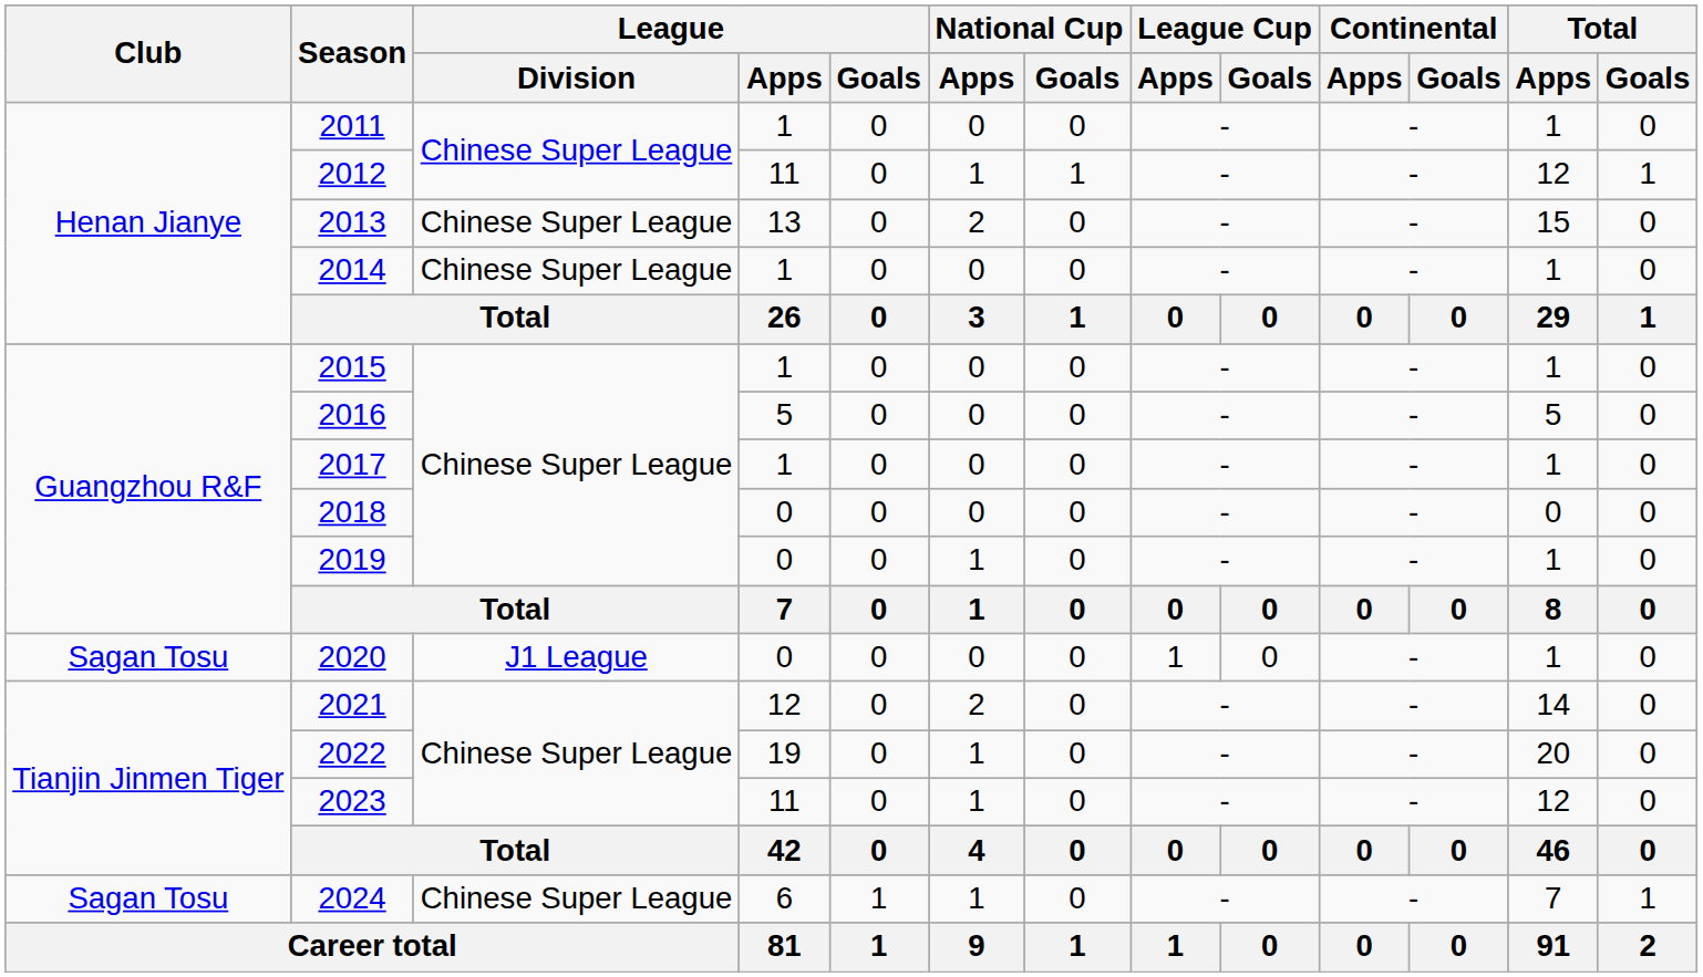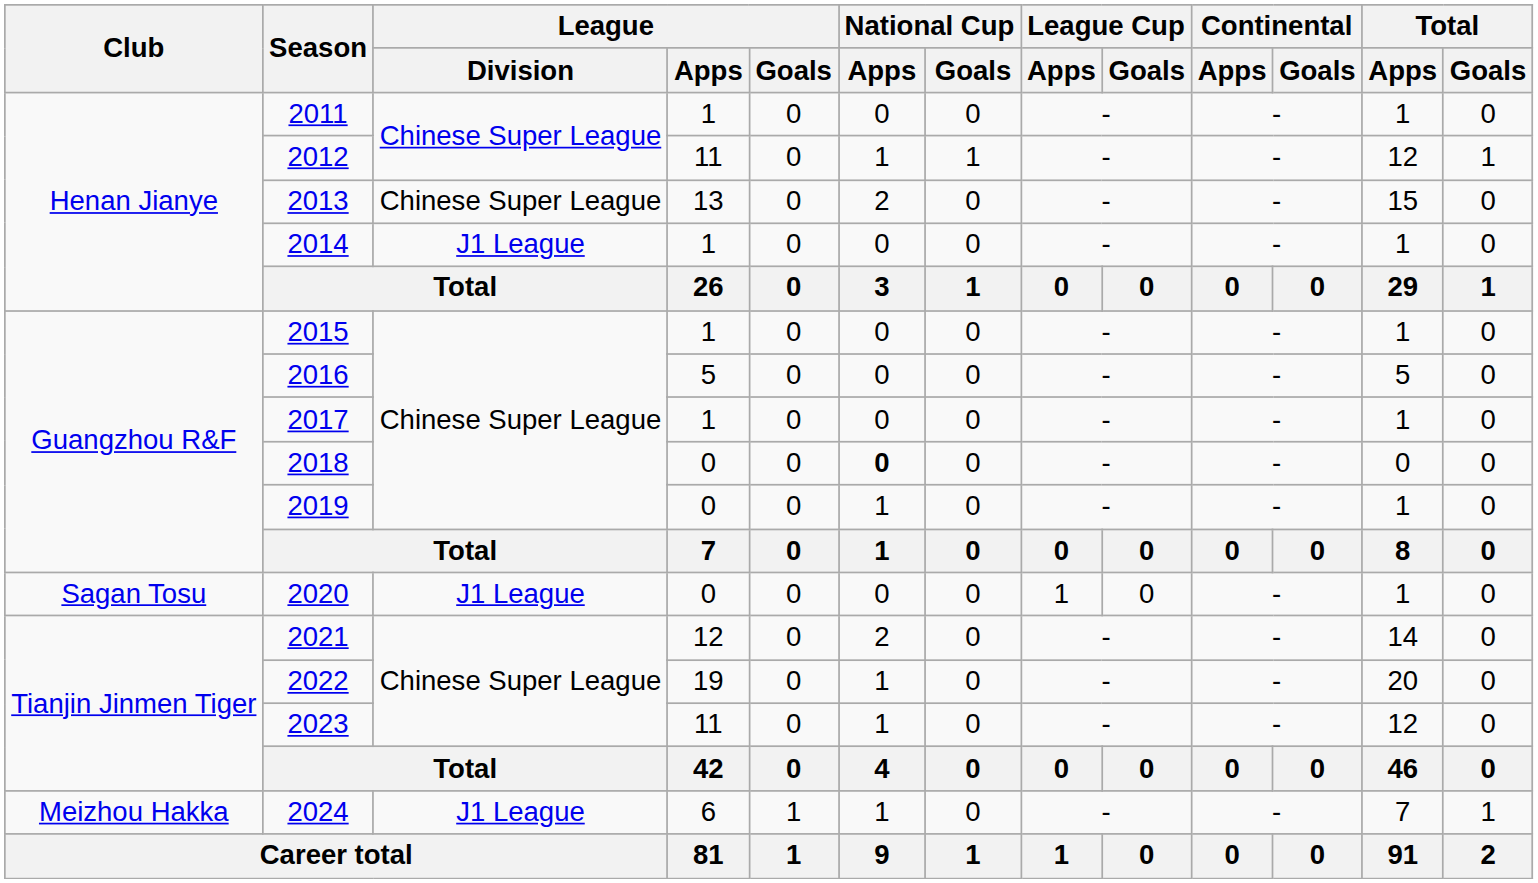 <table class="wikitable" style="text-align: center">
 <tr>
 <th rowspan="2">Club</th>
 <th rowspan="2">Season</th>
 <th colspan="3">League</th>
 <th colspan="2">National Cup</th>
 <th colspan="2">League Cup</th>
 <th colspan="2">Continental</th>
 <th colspan="2">Total</th>
 </tr>
 <tr>
 <th>Division</th>
 <th>Apps</th>
 <th>Goals</th>
 <th>Apps</th>
 <th>Goals</th>
 <th>Apps</th>
 <th>Goals</th>
 <th>Apps</th>
 <th>Goals</th>
 <th>Apps</th>
 <th>Goals</th>
 </tr>
 <tr>
 <td rowspan="5"><a href='#'>Henan Jianye</a></td>
 <td><a href='#'>2011</a></td>
 <td rowspan="2"><a href='#'>Chinese Super League</a></td>
 <td>1</td>
 <td>0</td>
 <td>0</td>
 <td>0</td>
 <td colspan="2">-</td>
 <td colspan="2">-</td>
 <td>1</td>
 <td>0</td>
 </tr>
 <tr>
 <td><a href='#'>2012</a></td>
 <td>11</td>
 <td>0</td>
 <td>1</td>
 <td>1</td>
 <td colspan="2">-</td>
 <td colspan="2">-</td>
 <td>12</td>
 <td>1</td>
 </tr>
 <tr>
 <td><a href='#'>2013</a></td>
 <td>Chinese Super League</td>
 <td>13</td>
 <td>0</td>
 <td>2</td>
 <td>0</td>
 <td colspan="2">-</td>
 <td colspan="2">-</td>
 <td>15</td>
 <td>0</td>
 </tr>
 <tr>
 <td><a href='#'>2014</a></td>
-<td>Chinese Super League</td>
+<td><a href='#'>J1 League</a></td>
 <td>1</td>
 <td>0</td>
 <td>0</td>
 <td>0</td>
 <td colspan="2">-</td>
 <td colspan="2">-</td>
 <td>1</td>
 <td>0</td>
 </tr>
 <tr>
 <th colspan="2"><strong>Total</strong></th>
 <th>26</th>
 <th>0</th>
 <th>3</th>
 <th>1</th>
 <th>0</th>
 <th>0</th>
 <th>0</th>
 <th>0</th>
 <th>29</th>
 <th>1</th>
 </tr>
 <tr>
 <td rowspan="6"><a href='#'>Guangzhou R&F</a></td>
 <td><a href='#'>2015</a></td>
 <td rowspan="5">Chinese Super League</td>
 <td>1</td>
 <td>0</td>
 <td>0</td>
 <td>0</td>
 <td colspan="2">-</td>
 <td colspan="2">-</td>
 <td>1</td>
 <td>0</td>
 </tr>
 <tr>
 <td><a href='#'>2016</a></td>
 <td>5</td>
 <td>0</td>
 <td>0</td>
 <td>0</td>
 <td colspan="2">-</td>
 <td colspan="2">-</td>
 <td>5</td>
 <td>0</td>
 </tr>
 <tr>
 <td><a href='#'>2017</a></td>
 <td>1</td>
 <td>0</td>
 <td>0</td>
 <td>0</td>
 <td colspan="2">-</td>
 <td colspan="2">-</td>
 <td>1</td>
 <td>0</td>
 </tr>
 <tr>
 <td><a href='#'>2018</a></td>
 <td>0</td>
 <td>0</td>
-<td>0</td>
+<td><strong>0</strong></td>
 <td>0</td>
 <td colspan="2">-</td>
 <td colspan="2">-</td>
 <td>0</td>
 <td>0</td>
 </tr>
 <tr>
 <td><a href='#'>2019</a></td>
 <td>0</td>
 <td>0</td>
 <td>1</td>
 <td>0</td>
 <td colspan="2">-</td>
 <td colspan="2">-</td>
 <td>1</td>
 <td>0</td>
 </tr>
 <tr>
 <th colspan="2"><strong>Total</strong></th>
 <th>7</th>
 <th>0</th>
 <th>1</th>
 <th>0</th>
 <th>0</th>
 <th>0</th>
 <th>0</th>
 <th>0</th>
 <th>8</th>
 <th>0</th>
 </tr>
 <tr>
 <td><a href='#'>Sagan Tosu</a></td>
 <td><a href='#'>2020</a></td>
 <td><a href='#'>J1 League</a></td>
 <td>0</td>
 <td>0</td>
 <td>0</td>
 <td>0</td>
 <td>1</td>
 <td>0</td>
 <td colspan="2">-</td>
 <td>1</td>
 <td>0</td>
 </tr>
 <tr>
 <td rowspan="4"><a href='#'>Tianjin Jinmen Tiger</a></td>
 <td><a href='#'>2021</a></td>
 <td rowspan="3">Chinese Super League</td>
 <td>12</td>
 <td>0</td>
 <td>2</td>
 <td>0</td>
 <td colspan="2">-</td>
 <td colspan="2">-</td>
 <td>14</td>
 <td>0</td>
 </tr>
 <tr>
 <td><a href='#'>2022</a></td>
 <td>19</td>
 <td>0</td>
 <td>1</td>
 <td>0</td>
 <td colspan="2">-</td>
 <td colspan="2">-</td>
 <td>20</td>
 <td>0</td>
 </tr>
 <tr>
 <td><a href='#'>2023</a></td>
 <td>11</td>
 <td>0</td>
 <td>1</td>
 <td>0</td>
 <td colspan="2">-</td>
 <td colspan="2">-</td>
 <td>12</td>
 <td>0</td>
 </tr>
 <tr>
 <th colspan="2"><strong>Total</strong></th>
 <th>42</th>
 <th>0</th>
 <th>4</th>
 <th>0</th>
 <th>0</th>
 <th>0</th>
 <th>0</th>
 <th>0</th>
 <th>46</th>
 <th>0</th>
 </tr>
 <tr>
-<td><a href='#'>Sagan Tosu</a></td>
+<td><a href='#'>Meizhou Hakka</a></td>
 <td><a href='#'>2024</a></td>
-<td>Chinese Super League</td>
+<td><a href='#'>J1 League</a></td>
 <td>6</td>
 <td>1</td>
 <td>1</td>
 <td>0</td>
 <td colspan="2">-</td>
 <td colspan="2">-</td>
 <td>7</td>
 <td>1</td>
 </tr>
 <tr>
 <th colspan=3>Career total</th>
 <th>81</th>
 <th>1</th>
 <th>9</th>
 <th>1</th>
 <th>1</th>
 <th>0</th>
 <th>0</th>
 <th>0</th>
 <th>91</th>
 <th>2</th>
 </tr>
 </table>
